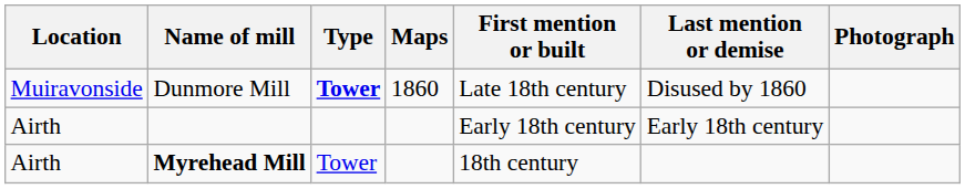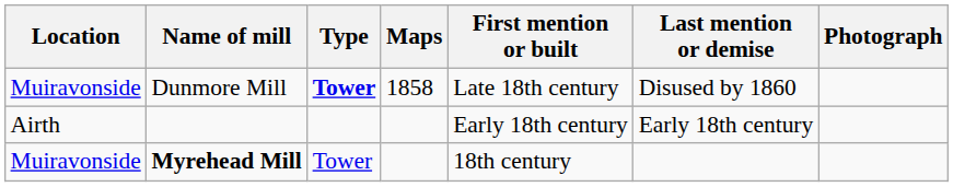 <table class="wikitable">
 <tr>
 <th>Location</th>
 <th>Name of mill</th>
 <th>Type</th>
 <th>Maps</th>
 <th>First mention<br>or built</th>
 <th>Last mention<br> or demise</th>
 <th>Photograph</th>
 </tr>
 <tr>
 <td><a href='#'>Muiravonside</a></td>
 <td>Dunmore Mill<br></td>
 <td><strong><a href='#'>Tower</a></strong></td>
-<td>1860</td>
+<td>1858</td>
 <td>Late 18th century</td>
 <td>Disused by 1860</td>
 <td></td>
 </tr>
 <tr>
 <td>Airth</td>
 <td></td>
 <td></td>
 <td></td>
 <td>Early 18th century</td>
 <td>Early 18th century</td>
 <td></td>
 </tr>
 <tr>
-<td>Airth</td>
+<td><a href='#'>Muiravonside</a></td>
 <td><strong>Myrehead Mill</strong><br></td>
 <td><a href='#'>Tower</a></td>
 <td></td>
 <td>18th century</td>
 <td></td>
 <td></td>
 </tr>
 </table>
